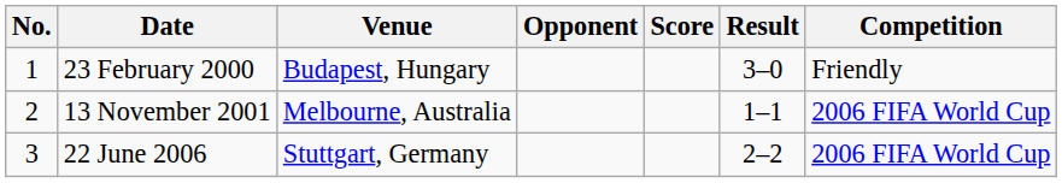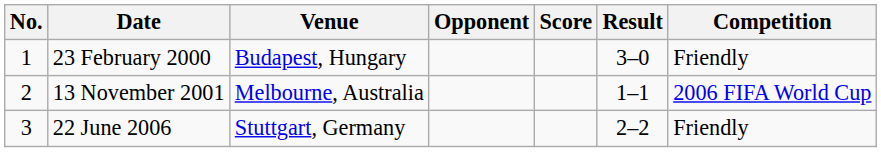 <table class="wikitable sortable">
 <tr>
 <th scope="col">No.</th>
 <th scope="col">Date</th>
 <th scope="col">Venue</th>
 <th scope="col">Opponent</th>
 <th scope="col">Score</th>
 <th scope="col">Result</th>
 <th scope="col">Competition</th>
 </tr>
 <tr>
 <td align="center">1</td>
 <td>23 February 2000</td>
 <td><a href='#'>Budapest</a>, Hungary</td>
 <td></td>
 <td></td>
 <td align="center">3–0</td>
 <td>Friendly</td>
 </tr>
 <tr>
 <td align="center">2</td>
 <td>13 November 2001</td>
 <td><a href='#'>Melbourne</a>, Australia</td>
 <td></td>
 <td></td>
 <td align="center">1–1</td>
 <td><a href='#'>2006 FIFA World Cup</a></td>
 </tr>
 <tr>
 <td align="center">3</td>
 <td>22 June 2006</td>
 <td><a href='#'>Stuttgart</a>, Germany</td>
 <td></td>
 <td></td>
 <td align="center">2–2</td>
-<td><a href='#'>2006 FIFA World Cup</a></td>
+<td>Friendly</td>
 </tr>
 </table>
